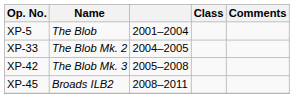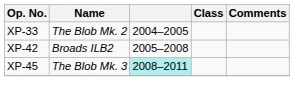 <table class="wikitable">
 <tr>
 <th>Op. No.</th>
 <th>Name</th>
 <th></th>
 <th>Class</th>
 <th>Comments</th>
-</tr>
-<tr>
-<td>XP-5</td>
-<td><em>The Blob</em></td>
-<td>2001–2004</td>
-<td></td>
-<td></td>
 </tr>
 <tr>
 <td>XP-33</td>
 <td><em>The Blob Mk. 2</em></td>
 <td>2004–2005</td>
 <td></td>
 <td></td>
 </tr>
 <tr>
 <td>XP-42</td>
-<td><em>The Blob Mk. 3</em></td>
+<td><em>Broads ILB2</em></td>
 <td>2005–2008</td>
 <td></td>
 <td></td>
 </tr>
 <tr>
 <td>XP-45</td>
-<td><em>Broads ILB2</em></td>
-<td>2008–2011</td>
+<td><em>The Blob Mk. 3</em></td>
+<td style="background: paleturquoise;">2008–2011</td>
 <td></td>
 <td></td>
 </tr>
 <tr>
 </tr>
 </table>
